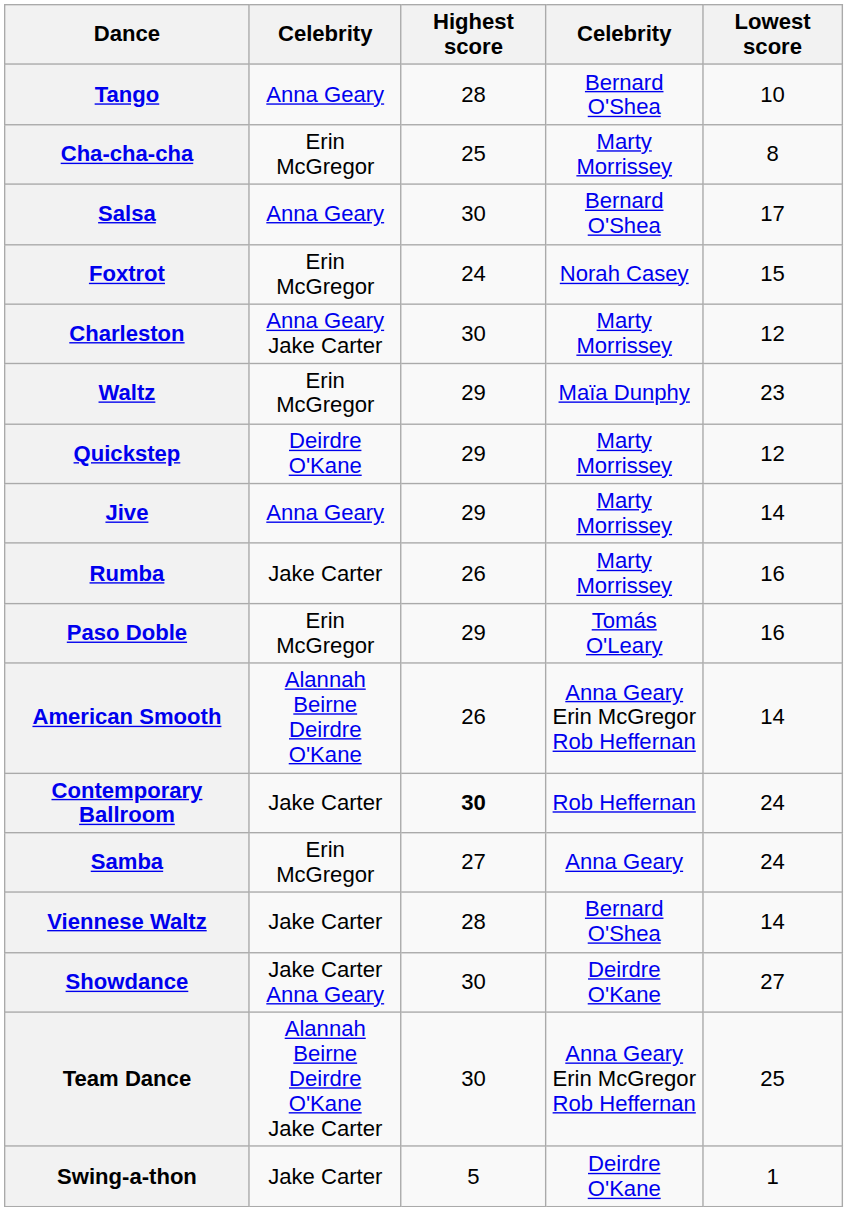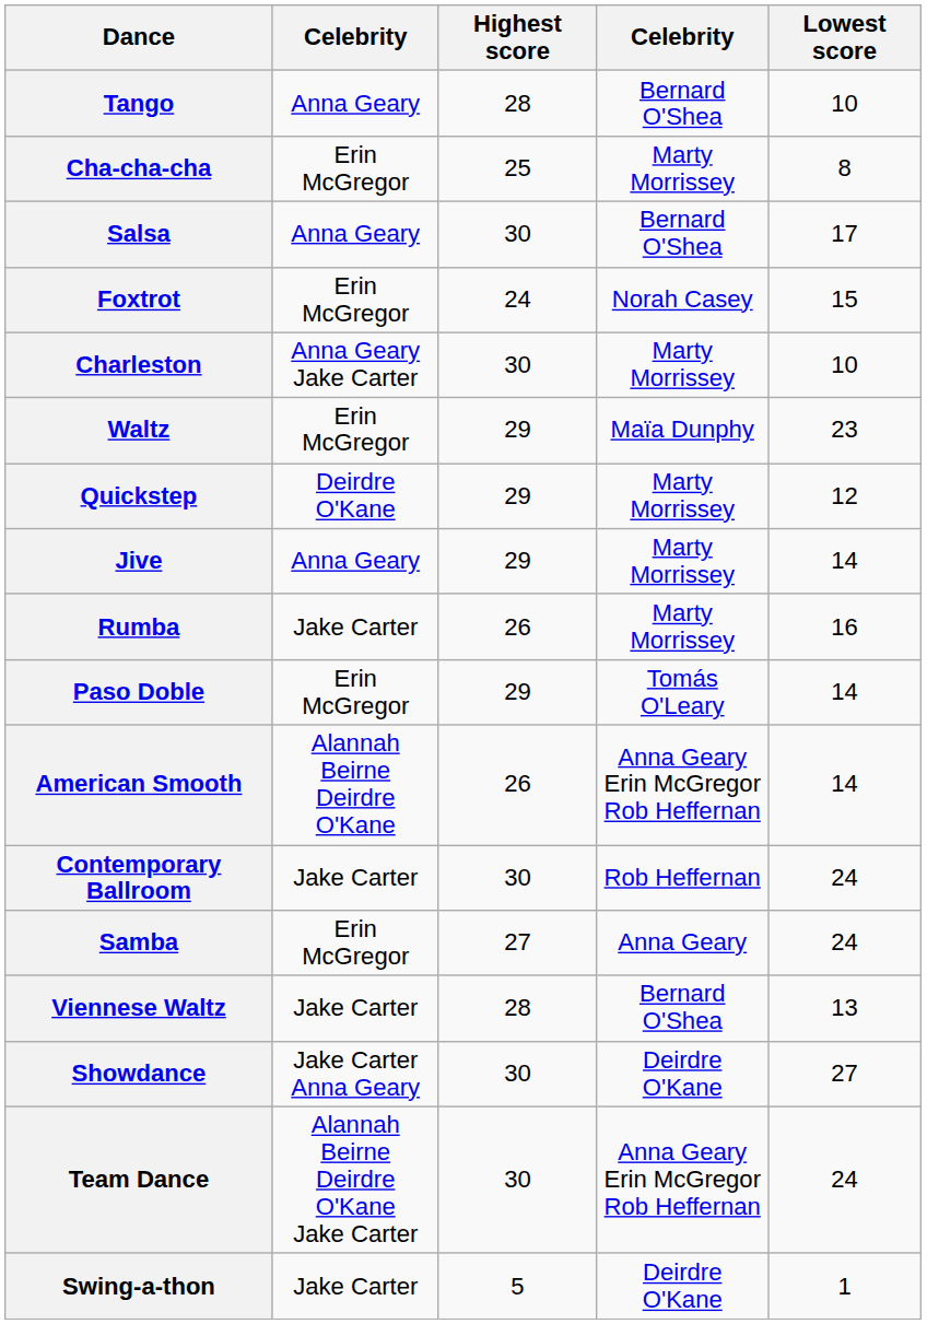 <table class="wikitable sortable" style="text-align:center;">
 <tr>
 <th>Dance</th>
 <th class="sortable">Celebrity</th>
 <th>Highest score</th>
 <th class="sortable">Celebrity</th>
 <th>Lowest score</th>
 </tr>
 <tr>
 <th><a href='#'>Tango</a></th>
 <td><a href='#'>Anna Geary</a></td>
 <td>28</td>
 <td><a href='#'>Bernard O'Shea</a></td>
 <td>10</td>
 </tr>
 <tr>
 <th><a href='#'>Cha-cha-cha</a></th>
 <td>Erin McGregor</td>
 <td>25</td>
 <td><a href='#'>Marty Morrissey</a></td>
 <td>8</td>
 </tr>
 <tr>
 <th><a href='#'>Salsa</a></th>
 <td><a href='#'>Anna Geary</a></td>
 <td>30</td>
 <td><a href='#'>Bernard O'Shea</a></td>
 <td>17</td>
 </tr>
 <tr>
 <th><a href='#'>Foxtrot</a></th>
 <td>Erin McGregor</td>
 <td>24</td>
 <td><a href='#'>Norah Casey</a></td>
 <td>15</td>
 </tr>
 <tr>
 <th><a href='#'>Charleston</a></th>
 <td><a href='#'>Anna Geary</a><br>Jake Carter</td>
 <td>30</td>
 <td><a href='#'>Marty Morrissey</a></td>
-<td>12</td>
+<td>10</td>
 </tr>
 <tr>
 <th><a href='#'>Waltz</a></th>
 <td>Erin McGregor</td>
 <td>29</td>
 <td><a href='#'>Maïa Dunphy</a></td>
 <td>23</td>
 </tr>
 <tr>
 <th><a href='#'>Quickstep</a></th>
 <td><a href='#'>Deirdre O'Kane</a></td>
 <td>29</td>
 <td><a href='#'>Marty Morrissey</a></td>
 <td>12</td>
 </tr>
 <tr>
 <th><a href='#'>Jive</a></th>
 <td><a href='#'>Anna Geary</a></td>
 <td>29</td>
 <td><a href='#'>Marty Morrissey</a></td>
 <td>14</td>
 </tr>
 <tr>
 <th><a href='#'>Rumba</a></th>
 <td>Jake Carter</td>
 <td>26</td>
 <td><a href='#'>Marty Morrissey</a></td>
 <td>16</td>
 </tr>
 <tr>
 <th><a href='#'>Paso Doble</a></th>
 <td>Erin McGregor</td>
 <td>29</td>
 <td><a href='#'>Tomás O'Leary</a></td>
-<td>16</td>
+<td>14</td>
 </tr>
 <tr>
 <th><a href='#'>American Smooth</a></th>
 <td><a href='#'>Alannah Beirne</a><br><a href='#'>Deirdre O'Kane</a></td>
 <td>26</td>
 <td><a href='#'>Anna Geary</a><br>Erin McGregor<br><a href='#'>Rob Heffernan</a></td>
 <td>14</td>
 </tr>
 <tr>
 <th><a href='#'>Contemporary</a> <a href='#'>Ballroom</a></th>
 <td>Jake Carter</td>
-<td><strong>30</strong></td>
+<td>30</td>
 <td><a href='#'>Rob Heffernan</a></td>
 <td>24</td>
 </tr>
 <tr>
 <th><a href='#'>Samba</a></th>
 <td>Erin McGregor</td>
 <td>27</td>
 <td><a href='#'>Anna Geary</a></td>
 <td>24</td>
 </tr>
 <tr>
 <th><a href='#'>Viennese Waltz</a></th>
 <td>Jake Carter</td>
 <td>28</td>
 <td><a href='#'>Bernard O'Shea</a></td>
-<td>14</td>
+<td>13</td>
 </tr>
 <tr>
 <th><a href='#'>Showdance</a></th>
 <td>Jake Carter<br><a href='#'>Anna Geary</a></td>
 <td>30</td>
 <td><a href='#'>Deirdre O'Kane</a></td>
 <td>27</td>
 </tr>
 <tr>
 <th>Team Dance</th>
 <td><a href='#'>Alannah Beirne</a><br><a href='#'>Deirdre O'Kane</a><br>Jake Carter</td>
 <td>30</td>
 <td><a href='#'>Anna Geary</a><br>Erin McGregor<br><a href='#'>Rob Heffernan</a></td>
-<td>25</td>
+<td>24</td>
 </tr>
 <tr>
 <th>Swing-a-thon</th>
 <td>Jake Carter</td>
 <td>5</td>
 <td><a href='#'>Deirdre O'Kane</a></td>
 <td>1</td>
 </tr>
 </table>
